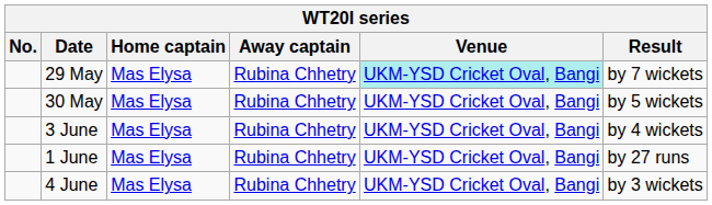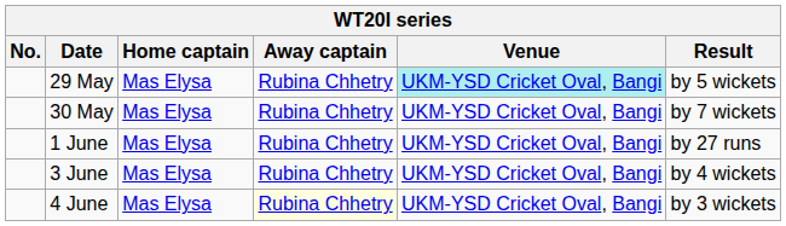 <table class="wikitable">
 <tr>
 <th colspan="6">WT20I series</th>
 </tr>
 <tr>
 <th>No.</th>
 <th>Date</th>
 <th>Home captain</th>
 <th>Away captain</th>
 <th>Venue</th>
 <th>Result</th>
 </tr>
 <tr>
 <td></td>
 <td>29 May</td>
 <td><a href='#'>Mas Elysa</a></td>
 <td><a href='#'>Rubina Chhetry</a></td>
 <td style="background: paleturquoise;"><a href='#'>UKM-YSD Cricket Oval</a>, <a href='#'>Bangi</a></td>
-<td> by 7 wickets</td>
+<td> by 5 wickets</td>
 </tr>
 <tr>
 <td></td>
 <td>30 May</td>
 <td><a href='#'>Mas Elysa</a></td>
 <td><a href='#'>Rubina Chhetry</a></td>
 <td><a href='#'>UKM-YSD Cricket Oval</a>, <a href='#'>Bangi</a></td>
-<td> by 5 wickets</td>
+<td> by 7 wickets</td>
+</tr>
+<tr>
+<td></td>
+<td>1 June</td>
+<td><a href='#'>Mas Elysa</a></td>
+<td><a href='#'>Rubina Chhetry</a></td>
+<td><a href='#'>UKM-YSD Cricket Oval</a>, <a href='#'>Bangi</a></td>
+<td> by 27 runs</td>
 </tr>
 <tr>
 <td></td>
 <td>3 June</td>
 <td><a href='#'>Mas Elysa</a></td>
 <td><a href='#'>Rubina Chhetry</a></td>
 <td><a href='#'>UKM-YSD Cricket Oval</a>, <a href='#'>Bangi</a></td>
 <td> by 4 wickets</td>
 </tr>
 <tr>
 <td></td>
-<td>1 June</td>
-<td><a href='#'>Mas Elysa</a></td>
-<td><a href='#'>Rubina Chhetry</a></td>
-<td><a href='#'>UKM-YSD Cricket Oval</a>, <a href='#'>Bangi</a></td>
-<td> by 27 runs</td>
-</tr>
-<tr>
-<td></td>
 <td>4 June</td>
 <td><a href='#'>Mas Elysa</a></td>
-<td><a href='#'>Rubina Chhetry</a></td>
+<td style="background: lightyellow;"><a href='#'>Rubina Chhetry</a></td>
 <td><a href='#'>UKM-YSD Cricket Oval</a>, <a href='#'>Bangi</a></td>
 <td> by 3 wickets</td>
 </tr>
 </table>
